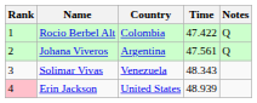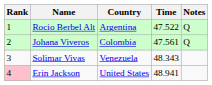 <table class="wikitable" style="font-size:95%" style="text-align:center; width:35em;">
 <tr>
 <th>Rank</th>
 <th>Name</th>
 <th>Country</th>
 <th>Time</th>
 <th>Notes</th>
 </tr>
 <tr bgcolor=ccffcc>
 <td>1</td>
 <td align=left><a href='#'>Rocio Berbel Alt</a></td>
-<td align="left"> <a href='#'>Colombia</a></td>
-<td>47.422</td>
+<td align="left"> <a href='#'>Argentina</a></td>
+<td>47.522</td>
 <td>Q</td>
 </tr>
 <tr bgcolor=ccffcc>
 <td>2</td>
 <td align=left><a href='#'>Johana Viveros</a></td>
-<td align="left"> <a href='#'>Argentina</a></td>
+<td align="left"> <a href='#'>Colombia</a></td>
 <td>47.561</td>
 <td>Q</td>
 </tr>
 <tr>
 <td>3</td>
 <td align=left><a href='#'>Solimar Vivas</a></td>
 <td align="left"> <a href='#'>Venezuela</a></td>
 <td>48.343</td>
 <td></td>
 </tr>
 <tr>
 <td style="background: pink;">4</td>
 <td align=left><a href='#'>Erin Jackson</a></td>
 <td align="left"> <a href='#'>United States</a></td>
-<td>48.939</td>
+<td>48.941</td>
 <td></td>
 </tr>
 </table>
